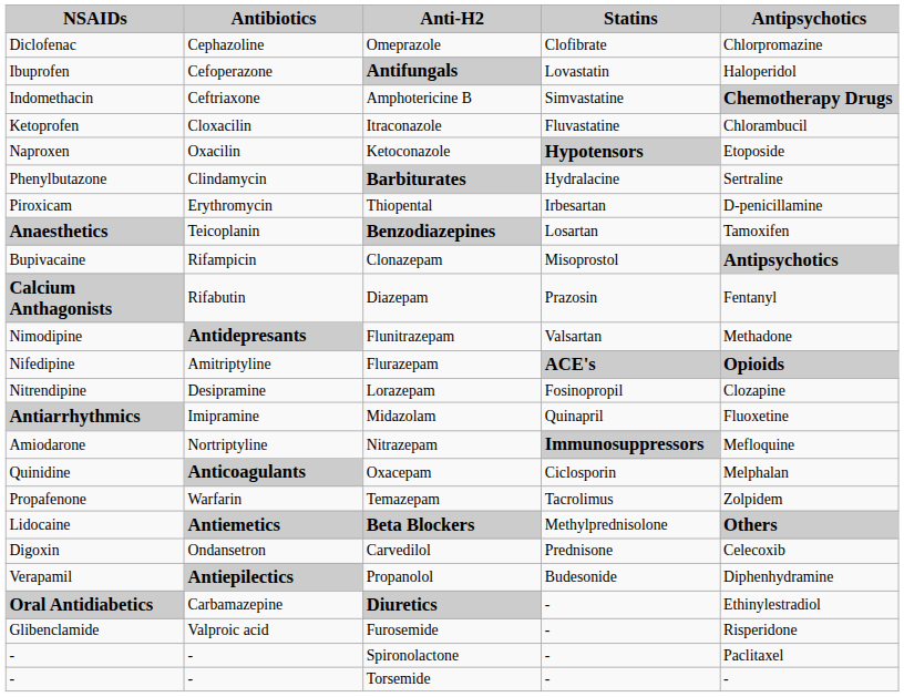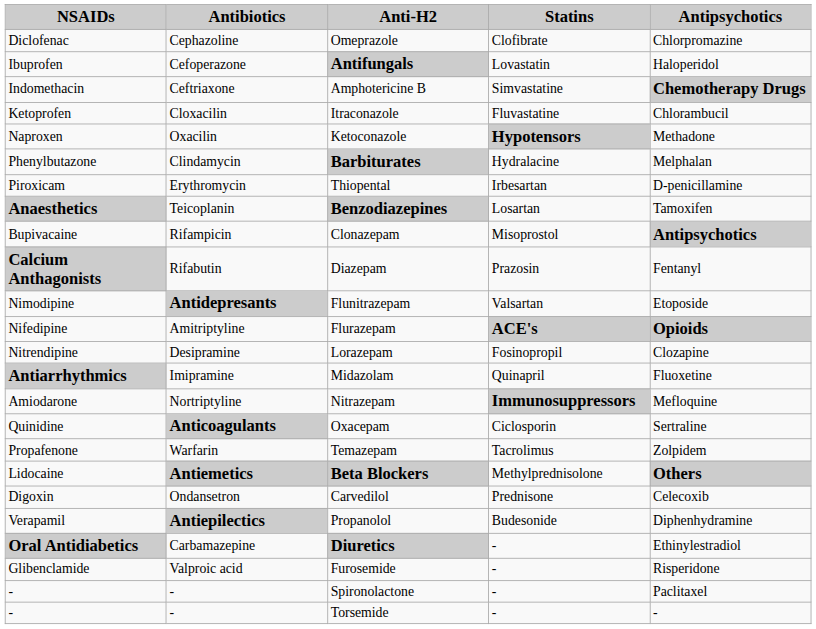 <table class="wikitable" style="text-align: left; margin: 1em auto 1em auto;">
 <tr>
 <th ! style="text-align: center; background-color:#cccccc;" width="180 pt"><big><strong>NSAIDs</strong></big></th>
 <th style="text-align: center; background-color:#cccccc;" width="180 pt"><big><strong>Antibiotics</strong></big></th>
 <th style="text-align: center; background-color:#cccccc;" width="180 pt"><big><strong>Anti-H2</strong></big></th>
 <th style="text-align: center; background-color:#cccccc;" width="180 pt"><big><strong>Statins</strong></big></th>
 <th style="text-align: center; background-color:#cccccc;" width="180 pt"><big><strong>Antipsychotics</strong></big></th>
 </tr>
 <tr>
 <td>Diclofenac</td>
 <td>Cephazoline</td>
 <td>Omeprazole</td>
 <td>Clofibrate</td>
 <td>Chlorpromazine</td>
 </tr>
 <tr>
 <td>Ibuprofen</td>
 <td>Cefoperazone</td>
 <td style=background-color:#cccccc;><big><strong>Antifungals</strong></big></td>
 <td>Lovastatin</td>
 <td>Haloperidol</td>
 </tr>
 <tr>
 <td>Indomethacin</td>
 <td>Ceftriaxone</td>
 <td>Amphotericine B</td>
 <td>Simvastatine</td>
 <td style=background-color:#cccccc;><big><strong>Chemotherapy Drugs</strong></big></td>
 </tr>
 <tr>
 <td>Ketoprofen</td>
 <td>Cloxacilin</td>
 <td>Itraconazole</td>
 <td>Fluvastatine</td>
 <td>Chlorambucil</td>
 </tr>
 <tr>
 <td>Naproxen</td>
 <td>Oxacilin</td>
 <td>Ketoconazole</td>
 <td style=background-color:#cccccc;><big><strong>Hypotensors</strong></big></td>
-<td>Etoposide</td>
+<td>Methadone</td>
 </tr>
 <tr>
 <td>Phenylbutazone</td>
 <td>Clindamycin</td>
 <td style=background-color:#cccccc;><big><strong>Barbiturates</strong></big></td>
 <td>Hydralacine</td>
-<td>Sertraline</td>
+<td>Melphalan</td>
 </tr>
 <tr>
 <td>Piroxicam</td>
 <td>Erythromycin</td>
 <td>Thiopental</td>
 <td>Irbesartan</td>
 <td>D-penicillamine</td>
 </tr>
 <tr>
 <td style=background-color:#cccccc;><strong><big>Anaesthetics</big></strong></td>
 <td>Teicoplanin</td>
 <td style=background-color:#cccccc;><big><strong>Benzodiazepines</strong></big></td>
 <td>Losartan</td>
 <td>Tamoxifen</td>
 </tr>
 <tr>
 <td>Bupivacaine</td>
 <td>Rifampicin</td>
 <td>Clonazepam</td>
 <td>Misoprostol</td>
 <td style=background-color:#cccccc;><big><strong>Antipsychotics</strong></big></td>
 </tr>
 <tr>
 <td style=background-color:#cccccc;><big><strong>Calcium Anthagonists</strong></big></td>
 <td>Rifabutin</td>
 <td>Diazepam</td>
 <td>Prazosin</td>
 <td>Fentanyl</td>
 </tr>
 <tr>
 <td>Nimodipine</td>
 <td style=background-color:#cccccc;><big><strong>Antidepresants</strong></big></td>
 <td>Flunitrazepam</td>
 <td>Valsartan</td>
-<td>Methadone</td>
+<td>Etoposide</td>
 </tr>
 <tr>
 <td>Nifedipine</td>
 <td>Amitriptyline</td>
 <td>Flurazepam</td>
 <td style=background-color:#cccccc;><big><strong>ACE's</strong></big></td>
 <td style=background-color:#cccccc;><big><strong>Opioids</strong></big></td>
 </tr>
 <tr>
 <td>Nitrendipine</td>
 <td>Desipramine</td>
 <td>Lorazepam</td>
 <td>Fosinopropil</td>
 <td>Clozapine</td>
 </tr>
 <tr>
 <td style=background-color:#cccccc;><big><strong>Antiarrhythmics</strong></big></td>
 <td>Imipramine</td>
 <td>Midazolam</td>
 <td>Quinapril</td>
 <td>Fluoxetine</td>
 </tr>
 <tr>
 <td>Amiodarone</td>
 <td>Nortriptyline</td>
 <td>Nitrazepam</td>
 <td style=background-color:#cccccc;><big><strong>Immunosuppressors</strong></big></td>
 <td>Mefloquine</td>
 </tr>
 <tr>
 <td>Quinidine</td>
 <td style=background-color:#cccccc;><big><strong>Anticoagulants</strong></big></td>
 <td>Oxacepam</td>
 <td>Ciclosporin</td>
-<td>Melphalan</td>
+<td>Sertraline</td>
 </tr>
 <tr>
 <td>Propafenone</td>
 <td>Warfarin</td>
 <td>Temazepam</td>
 <td>Tacrolimus</td>
 <td>Zolpidem</td>
 </tr>
 <tr>
 <td>Lidocaine</td>
 <td style=background-color:#cccccc;><big><strong>Antiemetics</strong></big></td>
 <td style=background-color:#cccccc;><big><strong>Beta Blockers</strong></big></td>
 <td>Methylprednisolone</td>
 <td style=background-color:#cccccc;><big><strong>Others</strong></big></td>
 </tr>
 <tr>
 <td>Digoxin</td>
 <td>Ondansetron</td>
 <td>Carvedilol</td>
 <td>Prednisone</td>
 <td>Celecoxib</td>
 </tr>
 <tr>
 <td>Verapamil</td>
 <td style=background-color:#cccccc;><big><strong>Antiepilectics</strong></big></td>
 <td>Propanolol</td>
 <td>Budesonide</td>
 <td>Diphenhydramine</td>
 </tr>
 <tr>
 <td style=background-color:#cccccc;><big><strong>Oral Antidiabetics</strong></big></td>
 <td>Carbamazepine</td>
 <td style=background-color:#cccccc;><big><strong>Diuretics</strong></big></td>
 <td>-</td>
 <td>Ethinylestradiol</td>
 </tr>
 <tr>
 <td>Glibenclamide</td>
 <td>Valproic acid</td>
 <td>Furosemide</td>
 <td>-</td>
 <td>Risperidone</td>
 </tr>
 <tr>
 <td>-</td>
 <td>-</td>
 <td>Spironolactone</td>
 <td>-</td>
 <td>Paclitaxel</td>
 </tr>
 <tr>
 <td>-</td>
 <td>-</td>
 <td>Torsemide</td>
 <td>-</td>
 <td>-</td>
 </tr>
 </table>
